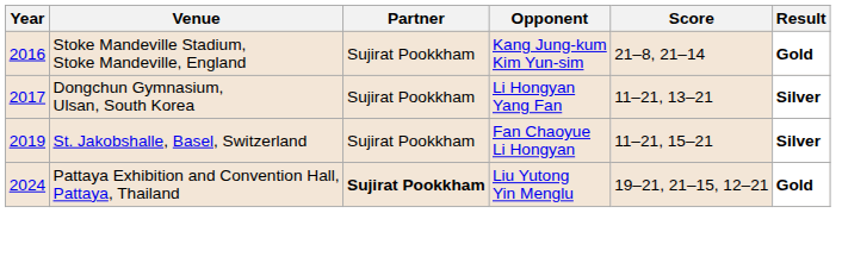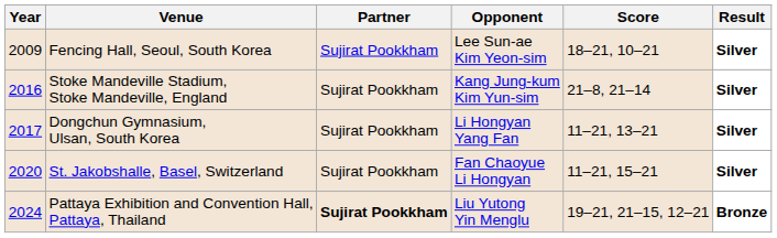 <table class="sortable wikitable" style="font-size: 90%;">
 <tr>
 <th>Year</th>
 <th>Venue</th>
 <th>Partner</th>
 <th>Opponent</th>
 <th>Score</th>
 <th>Result</th>
 </tr>
 <tr style="background:#F3E6D7">
+<td align="center">2009</td>
+<td align="left">Fencing Hall, Seoul, South Korea</td>
+<td align="left"> <a href='#'>Sujirat Pookkham</a></td>
+<td align="left"> Lee Sun-ae<br> <a href='#'>Kim Yeon-sim</a></td>
+<td align="left">18–21, 10–21</td>
+<td style="text-align:left; background:white"> <strong>Silver</strong></td>
+</tr>
+<tr style="background:#F3E6D7">
 <td align="center"><a href='#'>2016</a></td>
 <td align="left">Stoke Mandeville Stadium,<br>Stoke Mandeville, England</td>
 <td align="left"> Sujirat Pookkham</td>
 <td align="left"> <a href='#'>Kang Jung-kum</a><br> <a href='#'>Kim Yun-sim</a></td>
 <td align="left">21–8, 21–14</td>
-<td style="text-align:left; background:white"> <strong>Gold</strong></td>
+<td style="text-align:left; background:white"> <strong>Silver</strong></td>
 </tr>
 <tr style="background:#F3E6D7">
 <td align="center"><a href='#'>2017</a></td>
 <td align="left">Dongchun Gymnasium,<br>Ulsan, South Korea</td>
 <td align="left"> Sujirat Pookkham</td>
 <td align="left"> <a href='#'>Li Hongyan</a> <br>  <a href='#'>Yang Fan</a></td>
 <td align="left">11–21, 13–21</td>
 <td style="text-align:left; background:white"> <strong>Silver</strong></td>
 </tr>
 <tr style="background:#F3E6D7">
-<td align="center"><a href='#'>2019</a></td>
+<td align="center"><a href='#'>2020</a></td>
 <td align="left"><a href='#'>St. Jakobshalle</a>, <a href='#'>Basel</a>, Switzerland</td>
 <td align="left"> Sujirat Pookkham</td>
 <td align="left"> <a href='#'>Fan Chaoyue</a><br> <a href='#'>Li Hongyan</a></td>
 <td align="left">11–21, 15–21</td>
 <td style="text-align:left; background:white"> <strong>Silver</strong></td>
 </tr>
 <tr style="background:#F3E6D7">
 <td align="center"><a href='#'>2024</a></td>
 <td align="left">Pattaya Exhibition and Convention Hall,<br><a href='#'>Pattaya</a>, Thailand</td>
 <td align="left"><strong> Sujirat Pookkham</strong></td>
 <td align="left"> <a href='#'>Liu Yutong</a> <br>  <a href='#'>Yin Menglu</a></td>
 <td align="left">19–21, 21–15, 12–21</td>
-<td style="text-align:left; background:white"> <strong>Gold</strong></td>
+<td style="text-align:left; background:white"> <strong>Bronze</strong></td>
 </tr>
 </table>
